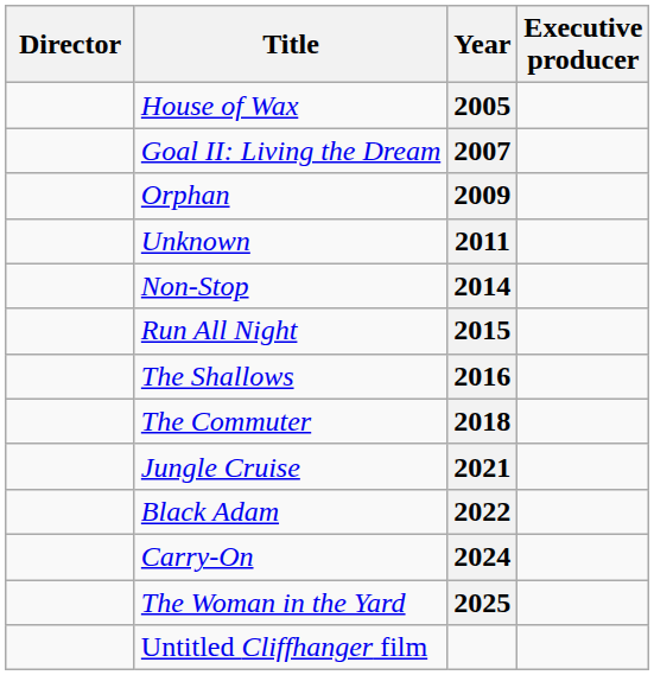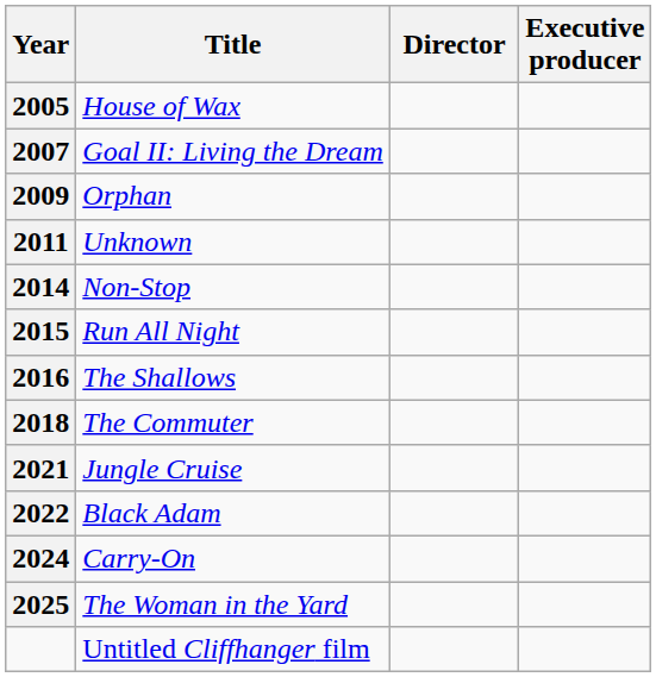 <table class="wikitable plainrowheaders" style="margin-right: 0;">
 <tr>
+<th scope="col">Year</th>
+<th scope="col">Title</th>
 <th scope="col" width="65">Director</th>
-<th scope="col">Title</th>
-<th scope="col">Year</th>
 <th scope="col" width="65">Executive<br>producer</th>
 </tr>
 <tr>
+<th scope="row">2005</th>
+<td><em><a href='#'>House of Wax</a></em></td>
 <td></td>
-<td><em><a href='#'>House of Wax</a></em></td>
-<th scope="row">2005</th>
 <td></td>
 </tr>
 <tr>
+<th scope="row">2007</th>
+<td><em><a href='#'>Goal II: Living the Dream</a></em></td>
 <td></td>
-<td><em><a href='#'>Goal II: Living the Dream</a></em></td>
-<th scope="row">2007</th>
 <td></td>
 </tr>
 <tr>
+<th scope="row">2009</th>
+<td><em><a href='#'>Orphan</a></em></td>
 <td></td>
-<td><em><a href='#'>Orphan</a></em></td>
-<th scope="row">2009</th>
 <td></td>
 </tr>
 <tr>
+<th scope="row">2011</th>
+<td><em><a href='#'>Unknown</a></em></td>
 <td></td>
-<td><em><a href='#'>Unknown</a></em></td>
-<th scope="row">2011</th>
 <td></td>
 </tr>
 <tr>
+<th scope="row">2014</th>
+<td><em><a href='#'>Non-Stop</a></em></td>
 <td></td>
-<td><em><a href='#'>Non-Stop</a></em></td>
-<th scope="row">2014</th>
 <td></td>
 </tr>
 <tr>
+<th scope="row">2015</th>
+<td><em><a href='#'>Run All Night</a></em></td>
 <td></td>
-<td><em><a href='#'>Run All Night</a></em></td>
-<th scope="row">2015</th>
 <td></td>
 </tr>
 <tr>
+<th scope="row">2016</th>
+<td><em><a href='#'>The Shallows</a></em></td>
 <td></td>
-<td><em><a href='#'>The Shallows</a></em></td>
-<th scope="row">2016</th>
 <td></td>
 </tr>
 <tr>
+<th scope="row">2018</th>
+<td><em><a href='#'>The Commuter</a></em></td>
 <td></td>
-<td><em><a href='#'>The Commuter</a></em></td>
-<th scope="row">2018</th>
 <td></td>
 </tr>
 <tr>
+<th scope="row">2021</th>
+<td><em><a href='#'>Jungle Cruise</a></em></td>
 <td></td>
-<td><em><a href='#'>Jungle Cruise</a></em></td>
-<th scope="row">2021</th>
 <td></td>
 </tr>
 <tr>
+<th scope="row">2022</th>
+<td><em><a href='#'>Black Adam</a></em></td>
 <td></td>
-<td><em><a href='#'>Black Adam</a></em></td>
-<th scope="row">2022</th>
 <td></td>
 </tr>
 <tr>
+<th scope="row">2024</th>
+<td><em><a href='#'>Carry-On</a></em></td>
 <td></td>
-<td><em><a href='#'>Carry-On</a></em></td>
-<th scope="row">2024</th>
 <td></td>
 </tr>
 <tr>
+<th scope="row">2025</th>
+<td><em><a href='#'>The Woman in the Yard</a></em></td>
 <td></td>
-<td><em><a href='#'>The Woman in the Yard</a></em></td>
-<th scope="row">2025</th>
 <td></td>
 </tr>
 <tr>
 <td></td>
 <td><a href='#'>Untitled <em>Cliffhanger</em> film</a></td>
 <td></td>
 <td></td>
 </tr>
 </table>
